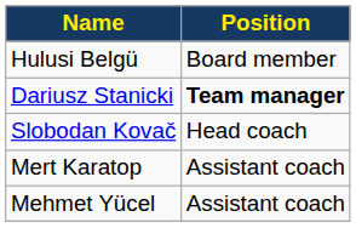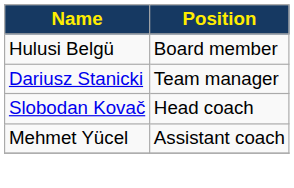 <table class="wikitable">
 <tr>
 <th style="color:#FFED00; background:#163962;">Name</th>
 <th style="color:#FFED00; background:#163962;">Position</th>
 </tr>
 <tr>
 <td> Hulusi Belgü</td>
 <td>Board member</td>
 </tr>
 <tr>
 <td> <a href='#'>Dariusz Stanicki</a></td>
-<td><strong>Team manager</strong></td>
+<td>Team manager</td>
 </tr>
 <tr>
 <td> <a href='#'>Slobodan Kovač</a></td>
 <td>Head coach</td>
-</tr>
-<tr>
-<td> Mert Karatop</td>
-<td>Assistant coach</td>
 </tr>
 <tr>
 <td> Mehmet Yücel</td>
 <td>Assistant coach</td>
 </tr>
 <tr>
 </tr>
 </table>
